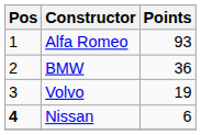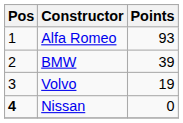 <table class="wikitable"   style="font-size:   85%;">
 <tr>
 <th>Pos</th>
 <th>Constructor</th>
 <th>Points</th>
 </tr>
 <tr>
 <td>1</td>
 <td> <a href='#'>Alfa Romeo</a></td>
 <td align="right">93</td>
 </tr>
 <tr>
 <td>2</td>
 <td> <a href='#'>BMW</a></td>
-<td align="right">36</td>
+<td align="right">39</td>
 </tr>
 <tr>
 <td>3</td>
 <td> <a href='#'>Volvo</a></td>
 <td align="right">19</td>
 </tr>
 <tr>
 <td><strong>4</strong></td>
 <td> <a href='#'>Nissan</a></td>
-<td align="right">6</td>
+<td align="right">0</td>
 </tr>
 <tr>
 </tr>
 </table>
